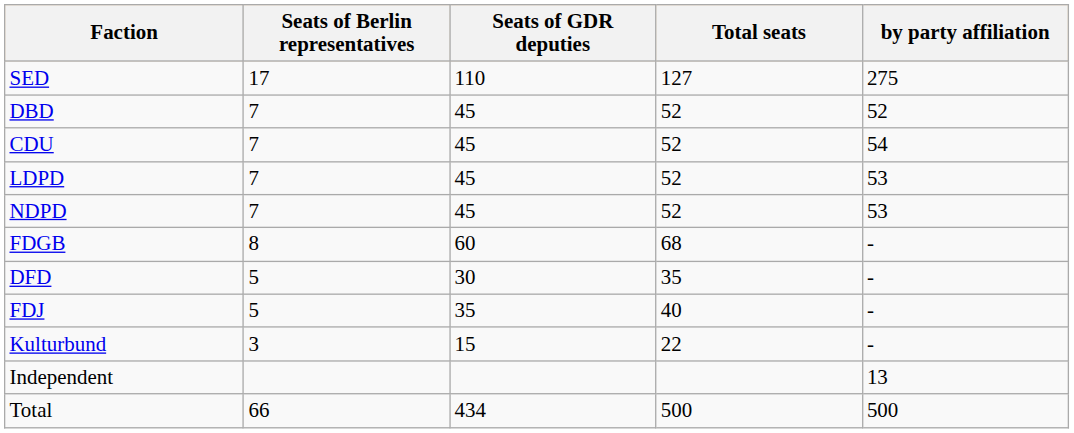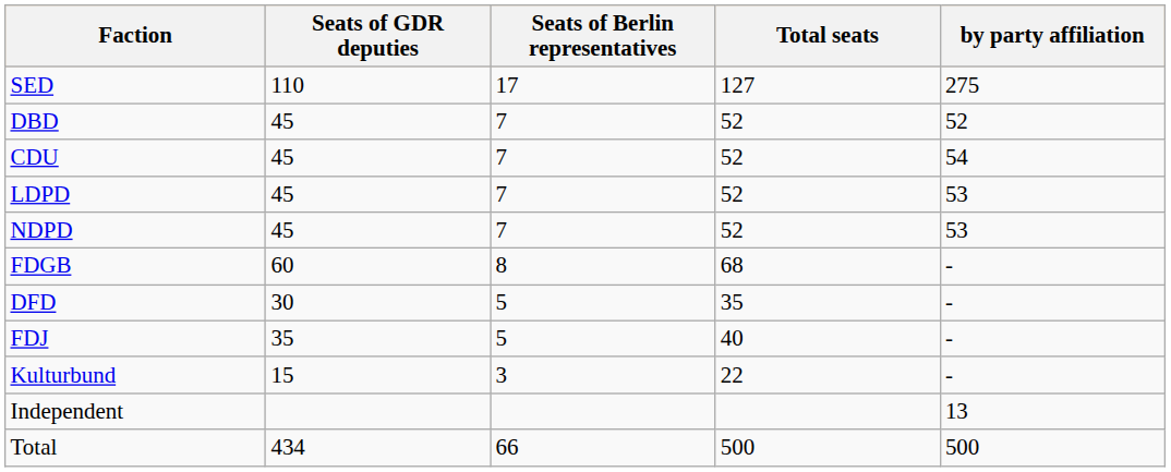 <table class="wikitable">
 <tr style="background-color: #FFDEAD; text-align: left;">
 <th style="width: 175px;">Faction</th>
+<th style="width: 150px;">Seats of GDR deputies</th>
 <th style="width: 150px;">Seats of Berlin representatives</th>
-<th style="width: 150px;">Seats of GDR deputies</th>
 <th style="width: 150px;">Total seats</th>
 <th style="width: 150px;">by party affiliation</th>
 </tr>
 <tr>
 <td><a href='#'>SED</a></td>
+<td>110</td>
 <td>17</td>
-<td>110</td>
 <td>127</td>
 <td>275</td>
 </tr>
 <tr>
 <td><a href='#'>DBD</a></td>
+<td>45</td>
 <td>7</td>
-<td>45</td>
 <td>52</td>
 <td>52</td>
 </tr>
 <tr>
 <td><a href='#'>CDU</a></td>
+<td>45</td>
 <td>7</td>
-<td>45</td>
 <td>52</td>
 <td>54</td>
 </tr>
 <tr>
 <td><a href='#'>LDPD</a></td>
+<td>45</td>
 <td>7</td>
-<td>45</td>
 <td>52</td>
 <td>53</td>
 </tr>
 <tr>
 <td><a href='#'>NDPD</a></td>
+<td>45</td>
 <td>7</td>
-<td>45</td>
 <td>52</td>
 <td>53</td>
 </tr>
 <tr>
 <td><a href='#'>FDGB</a></td>
+<td>60</td>
 <td>8</td>
-<td>60</td>
 <td>68</td>
 <td>-</td>
 </tr>
 <tr>
 <td><a href='#'>DFD</a></td>
+<td>30</td>
 <td>5</td>
-<td>30</td>
 <td>35</td>
 <td>-</td>
 </tr>
 <tr>
 <td><a href='#'>FDJ</a></td>
+<td>35</td>
 <td>5</td>
-<td>35</td>
 <td>40</td>
 <td>-</td>
 </tr>
 <tr>
 <td><a href='#'>Kulturbund</a></td>
+<td>15</td>
 <td>3</td>
-<td>15</td>
 <td>22</td>
 <td>-</td>
 </tr>
 <tr>
 <td>Independent</td>
 <td></td>
 <td></td>
 <td></td>
 <td>13</td>
 </tr>
 <tr>
 <td>Total</td>
+<td>434</td>
 <td>66</td>
-<td>434</td>
 <td>500</td>
 <td>500</td>
 </tr>
 </table>
